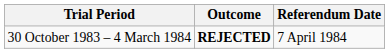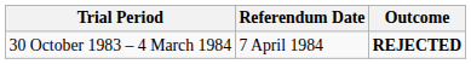 <table class="wikitable">
 <tr>
 <th>Trial Period</th>
+<th>Referendum Date</th>
 <th>Outcome</th>
-<th>Referendum Date</th>
 </tr>
 <tr>
 <td>30 October 1983 – 4 March 1984</td>
+<td>7 April 1984</td>
 <td><strong>REJECTED</strong></td>
-<td>7 April 1984</td>
 </tr>
 </table>
